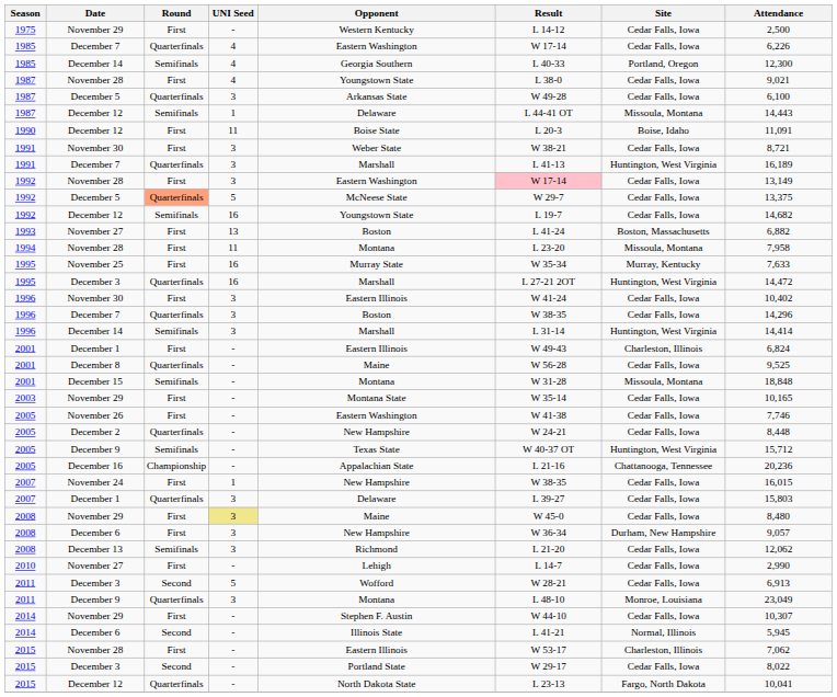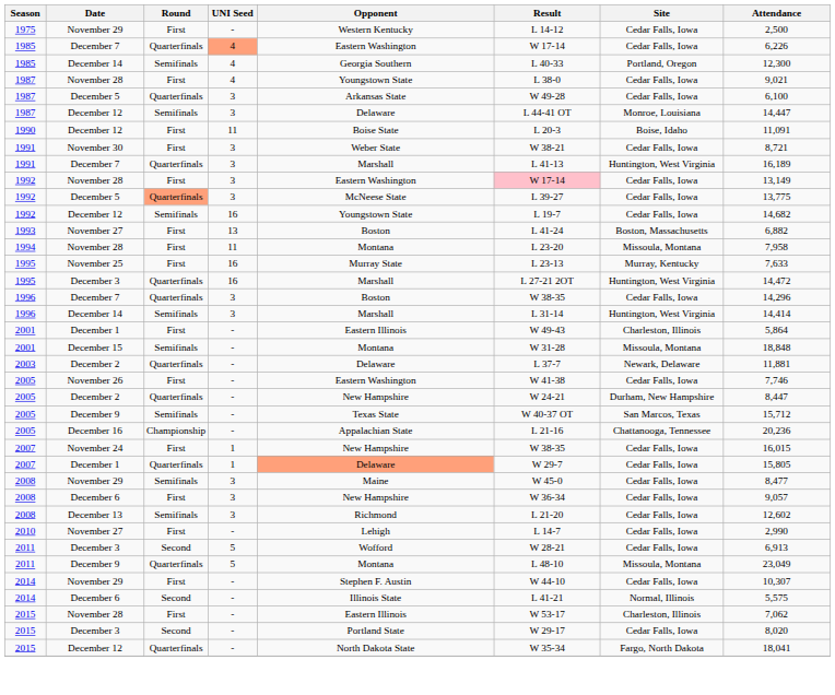 <table class="wikitable" style="font-size: 95%; width:98%; text-align:center;">
 <tr>
 <th style="width:5%;">Season</th>
 <th style="width:12%;">Date</th>
 <th style="width:7%;">Round</th>
 <th style="width:6%;">UNI Seed</th>
 <th style="width:29%;">Opponent</th>
 <th style="width:13%;">Result</th>
 <th style="width:15%;">Site</th>
 <th style="width:15%;">Attendance</th>
 </tr>
 <tr>
 <td><a href='#'>1975</a></td>
 <td>November 29</td>
 <td>First</td>
 <td>-</td>
 <td>Western Kentucky</td>
 <td>L 14-12</td>
 <td>Cedar Falls, Iowa</td>
 <td>2,500</td>
 </tr>
 <tr>
 <td><a href='#'>1985</a></td>
 <td>December 7</td>
 <td>Quarterfinals</td>
-<td>4</td>
+<td style="background: lightsalmon;">4</td>
 <td>Eastern Washington</td>
 <td>W 17-14</td>
 <td>Cedar Falls, Iowa</td>
 <td>6,226</td>
 </tr>
 <tr>
 <td><a href='#'>1985</a></td>
 <td>December 14</td>
 <td>Semifinals</td>
 <td>4</td>
 <td>Georgia Southern</td>
 <td>L 40-33</td>
 <td>Portland, Oregon</td>
 <td>12,300</td>
 </tr>
 <tr>
 <td><a href='#'>1987</a></td>
 <td>November 28</td>
 <td>First</td>
 <td>4</td>
 <td>Youngstown State</td>
 <td>L 38-0</td>
 <td>Cedar Falls, Iowa</td>
 <td>9,021</td>
 </tr>
 <tr>
 <td><a href='#'>1987</a></td>
 <td>December 5</td>
 <td>Quarterfinals</td>
 <td>3</td>
 <td>Arkansas State</td>
 <td>W 49-28</td>
 <td>Cedar Falls, Iowa</td>
 <td>6,100</td>
 </tr>
 <tr>
 <td><a href='#'>1987</a></td>
 <td>December 12</td>
 <td>Semifinals</td>
-<td>1</td>
+<td>3</td>
 <td>Delaware</td>
 <td>L 44-41 OT</td>
-<td>Missoula, Montana</td>
-<td>14,443</td>
+<td>Monroe, Louisiana</td>
+<td>14,447</td>
 </tr>
 <tr>
 <td><a href='#'>1990</a></td>
 <td>December 12</td>
 <td>First</td>
 <td>11</td>
 <td>Boise State</td>
 <td>L 20-3</td>
 <td>Boise, Idaho</td>
 <td>11,091</td>
 </tr>
 <tr>
 <td><a href='#'>1991</a></td>
 <td>November 30</td>
 <td>First</td>
 <td>3</td>
 <td>Weber State</td>
 <td>W 38-21</td>
 <td>Cedar Falls, Iowa</td>
 <td>8,721</td>
 </tr>
 <tr>
 <td><a href='#'>1991</a></td>
 <td>December 7</td>
 <td>Quarterfinals</td>
 <td>3</td>
 <td>Marshall</td>
 <td>L 41-13</td>
 <td>Huntington, West Virginia</td>
 <td>16,189</td>
 </tr>
 <tr>
 <td><a href='#'>1992</a></td>
 <td>November 28</td>
 <td>First</td>
 <td>3</td>
 <td>Eastern Washington</td>
 <td style="background: pink;">W 17-14</td>
 <td>Cedar Falls, Iowa</td>
 <td>13,149</td>
 </tr>
 <tr>
 <td><a href='#'>1992</a></td>
 <td>December 5</td>
 <td style="background: lightsalmon;">Quarterfinals</td>
-<td>5</td>
+<td>3</td>
 <td>McNeese State</td>
-<td>W 29-7</td>
+<td>L 39-27</td>
 <td>Cedar Falls, Iowa</td>
-<td>13,375</td>
+<td>13,775</td>
 </tr>
 <tr>
 <td><a href='#'>1992</a></td>
 <td>December 12</td>
 <td>Semifinals</td>
 <td>16</td>
 <td>Youngstown State</td>
 <td>L 19-7</td>
 <td>Cedar Falls, Iowa</td>
 <td>14,682</td>
 </tr>
 <tr>
 <td><a href='#'>1993</a></td>
 <td>November 27</td>
 <td>First</td>
 <td>13</td>
 <td>Boston</td>
 <td>L 41-24</td>
 <td>Boston, Massachusetts</td>
 <td>6,882</td>
 </tr>
 <tr>
 <td><a href='#'>1994</a></td>
 <td>November 28</td>
 <td>First</td>
 <td>11</td>
 <td>Montana</td>
 <td>L 23-20</td>
 <td>Missoula, Montana</td>
 <td>7,958</td>
 </tr>
 <tr>
 <td><a href='#'>1995</a></td>
 <td>November 25</td>
 <td>First</td>
 <td>16</td>
 <td>Murray State</td>
-<td>W 35-34</td>
+<td>L 23-13</td>
 <td>Murray, Kentucky</td>
 <td>7,633</td>
 </tr>
 <tr>
 <td><a href='#'>1995</a></td>
 <td>December 3</td>
 <td>Quarterfinals</td>
 <td>16</td>
 <td>Marshall</td>
 <td>L 27-21 2OT</td>
 <td>Huntington, West Virginia</td>
 <td>14,472</td>
-</tr>
-<tr>
-<td><a href='#'>1996</a></td>
-<td>November 30</td>
-<td>First</td>
-<td>3</td>
-<td>Eastern Illinois</td>
-<td>W 41-24</td>
-<td>Cedar Falls, Iowa</td>
-<td>10,402</td>
 </tr>
 <tr>
 <td><a href='#'>1996</a></td>
 <td>December 7</td>
 <td>Quarterfinals</td>
 <td>3</td>
 <td>Boston</td>
 <td>W 38-35</td>
 <td>Cedar Falls, Iowa</td>
 <td>14,296</td>
 </tr>
 <tr>
 <td><a href='#'>1996</a></td>
 <td>December 14</td>
 <td>Semifinals</td>
 <td>3</td>
 <td>Marshall</td>
 <td>L 31-14</td>
 <td>Huntington, West Virginia</td>
 <td>14,414</td>
 </tr>
 <tr>
 <td><a href='#'>2001</a></td>
 <td>December 1</td>
 <td>First</td>
 <td>-</td>
 <td>Eastern Illinois</td>
 <td>W 49-43</td>
 <td>Charleston, Illinois</td>
-<td>6,824</td>
-</tr>
-<tr>
-<td><a href='#'>2001</a></td>
-<td>December 8</td>
-<td>Quarterfinals</td>
-<td>-</td>
-<td>Maine</td>
-<td>W 56-28</td>
-<td>Cedar Falls, Iowa</td>
-<td>9,525</td>
+<td>5,864</td>
 </tr>
 <tr>
 <td><a href='#'>2001</a></td>
 <td>December 15</td>
 <td>Semifinals</td>
 <td>-</td>
 <td>Montana</td>
 <td>W 31-28</td>
 <td>Missoula, Montana</td>
 <td>18,848</td>
 </tr>
 <tr>
 <td><a href='#'>2003</a></td>
-<td>November 29</td>
-<td>First</td>
+<td>December 2</td>
+<td>Quarterfinals</td>
 <td>-</td>
-<td>Montana State</td>
-<td>W 35-14</td>
-<td>Cedar Falls, Iowa</td>
-<td>10,165</td>
+<td>Delaware</td>
+<td>L 37-7</td>
+<td>Newark, Delaware</td>
+<td>11,881</td>
 </tr>
 <tr>
 <td><a href='#'>2005</a></td>
 <td>November 26</td>
 <td>First</td>
 <td>-</td>
 <td>Eastern Washington</td>
 <td>W 41-38</td>
 <td>Cedar Falls, Iowa</td>
 <td>7,746</td>
 </tr>
 <tr>
 <td><a href='#'>2005</a></td>
 <td>December 2</td>
 <td>Quarterfinals</td>
 <td>-</td>
 <td>New Hampshire</td>
 <td>W 24-21</td>
-<td>Cedar Falls, Iowa</td>
-<td>8,448</td>
+<td>Durham, New Hampshire</td>
+<td>8,447</td>
 </tr>
 <tr>
 <td><a href='#'>2005</a></td>
 <td>December 9</td>
 <td>Semifinals</td>
 <td>-</td>
 <td>Texas State</td>
 <td>W 40-37 OT</td>
-<td>Huntington, West Virginia</td>
+<td>San Marcos, Texas</td>
 <td>15,712</td>
 </tr>
 <tr>
 <td><a href='#'>2005</a></td>
 <td>December 16</td>
 <td>Championship</td>
 <td>-</td>
 <td>Appalachian State</td>
 <td>L 21-16</td>
 <td>Chattanooga, Tennessee</td>
 <td>20,236</td>
 </tr>
 <tr>
 <td><a href='#'>2007</a></td>
 <td>November 24</td>
 <td>First</td>
 <td>1</td>
 <td>New Hampshire</td>
 <td>W 38-35</td>
 <td>Cedar Falls, Iowa</td>
 <td>16,015</td>
 </tr>
 <tr>
 <td><a href='#'>2007</a></td>
 <td>December 1</td>
 <td>Quarterfinals</td>
-<td>3</td>
-<td>Delaware</td>
-<td>L 39-27</td>
+<td>1</td>
+<td style="background: lightsalmon;">Delaware</td>
+<td>W 29-7</td>
 <td>Cedar Falls, Iowa</td>
-<td>15,803</td>
+<td>15,805</td>
 </tr>
 <tr>
 <td><a href='#'>2008</a></td>
 <td>November 29</td>
-<td>First</td>
-<td style="background: khaki;">3</td>
+<td>Semifinals</td>
+<td>3</td>
 <td>Maine</td>
 <td>W 45-0</td>
 <td>Cedar Falls, Iowa</td>
-<td>8,480</td>
+<td>8,477</td>
 </tr>
 <tr>
 <td><a href='#'>2008</a></td>
 <td>December 6</td>
 <td>First</td>
 <td>3</td>
 <td>New Hampshire</td>
 <td>W 36-34</td>
-<td>Durham, New Hampshire</td>
+<td>Cedar Falls, Iowa</td>
 <td>9,057</td>
 </tr>
 <tr>
 <td><a href='#'>2008</a></td>
 <td>December 13</td>
 <td>Semifinals</td>
 <td>3</td>
 <td>Richmond</td>
 <td>L 21-20</td>
 <td>Cedar Falls, Iowa</td>
-<td>12,062</td>
+<td>12,602</td>
 </tr>
 <tr>
 <td><a href='#'>2010</a></td>
 <td>November 27</td>
 <td>First</td>
 <td>-</td>
 <td>Lehigh</td>
 <td>L 14-7</td>
 <td>Cedar Falls, Iowa</td>
 <td>2,990</td>
 </tr>
 <tr>
 <td><a href='#'>2011</a></td>
 <td>December 3</td>
 <td>Second</td>
 <td>5</td>
 <td>Wofford</td>
 <td>W 28-21</td>
 <td>Cedar Falls, Iowa</td>
 <td>6,913</td>
 </tr>
 <tr>
 <td><a href='#'>2011</a></td>
 <td>December 9</td>
 <td>Quarterfinals</td>
-<td>3</td>
+<td>5</td>
 <td>Montana</td>
 <td>L 48-10</td>
-<td>Monroe, Louisiana</td>
+<td>Missoula, Montana</td>
 <td>23,049</td>
 </tr>
 <tr>
 <td><a href='#'>2014</a></td>
 <td>November 29</td>
 <td>First</td>
 <td>-</td>
 <td>Stephen F. Austin</td>
 <td>W 44-10</td>
 <td>Cedar Falls, Iowa</td>
 <td>10,307</td>
 </tr>
 <tr>
 <td><a href='#'>2014</a></td>
 <td>December 6</td>
 <td>Second</td>
 <td>-</td>
 <td>Illinois State</td>
 <td>L 41-21</td>
 <td>Normal, Illinois</td>
-<td>5,945</td>
+<td>5,575</td>
 </tr>
 <tr>
 <td><a href='#'>2015</a></td>
 <td>November 28</td>
 <td>First</td>
 <td>-</td>
 <td>Eastern Illinois</td>
 <td>W 53-17</td>
 <td>Charleston, Illinois</td>
 <td>7,062</td>
 </tr>
 <tr>
 <td><a href='#'>2015</a></td>
 <td>December 3</td>
 <td>Second</td>
 <td>-</td>
 <td>Portland State</td>
 <td>W 29-17</td>
 <td>Cedar Falls, Iowa</td>
-<td>8,022</td>
+<td>8,020</td>
 </tr>
 <tr>
 <td><a href='#'>2015</a></td>
 <td>December 12</td>
 <td>Quarterfinals</td>
 <td>-</td>
 <td>North Dakota State</td>
-<td>L 23-13</td>
+<td>W 35-34</td>
 <td>Fargo, North Dakota</td>
-<td>10,041</td>
+<td>18,041</td>
 </tr>
 <tr>
 </tr>
 </table>
